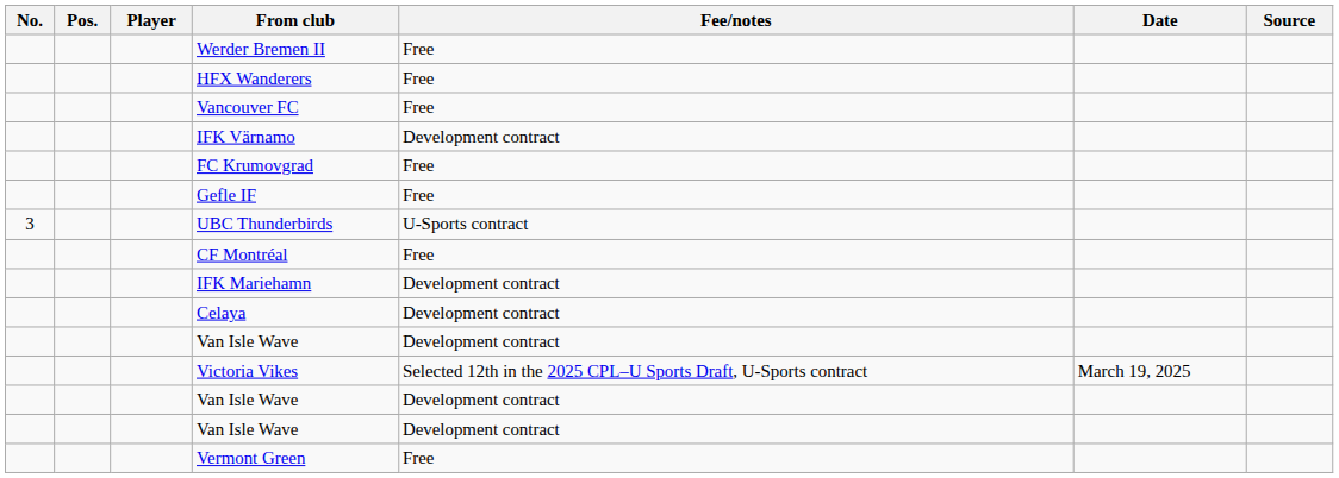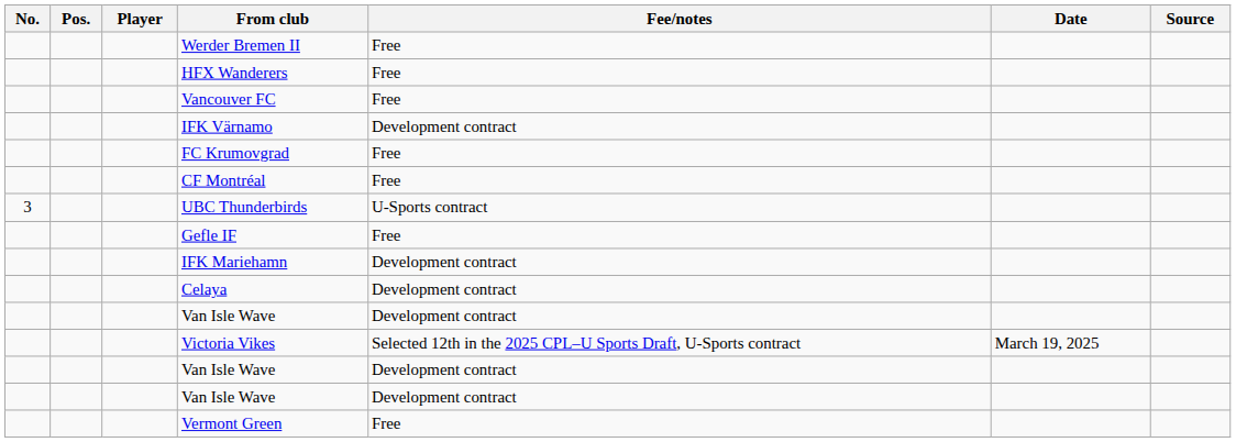 <table class="wikitable sortable" style="width:90%; font-size:95%;">
 <tr>
 <th>No.</th>
 <th>Pos.</th>
 <th>Player</th>
 <th>From club</th>
 <th>Fee/notes</th>
 <th>Date</th>
 <th>Source</th>
 </tr>
 <tr>
 <td style="text-align:center"></td>
 <td style="text-align:center"></td>
 <td></td>
 <td> <a href='#'>Werder Bremen II</a></td>
 <td>Free</td>
 <td></td>
 <td></td>
 </tr>
 <tr>
 <td style="text-align:center"></td>
 <td style="text-align:center"></td>
 <td></td>
 <td> <a href='#'>HFX Wanderers</a></td>
 <td>Free</td>
 <td></td>
 <td></td>
 </tr>
 <tr>
 <td style="text-align:center"></td>
 <td style="text-align:center"></td>
 <td></td>
 <td> <a href='#'>Vancouver FC</a></td>
 <td>Free</td>
 <td></td>
 <td></td>
 </tr>
 <tr>
 <td style="text-align:center"></td>
 <td style="text-align:center"></td>
 <td></td>
 <td> <a href='#'>IFK Värnamo</a></td>
 <td>Development contract</td>
 <td></td>
 <td></td>
 </tr>
 <tr>
 <td style="text-align:center"></td>
 <td style="text-align:center"></td>
 <td></td>
 <td> <a href='#'>FC Krumovgrad</a></td>
 <td>Free</td>
 <td></td>
 <td></td>
 </tr>
 <tr>
-<td style="text-align:center"></td>
-<td style="text-align:center"></td>
+<td align=center></td>
+<td align=center></td>
 <td></td>
-<td> <a href='#'>Gefle IF</a></td>
+<td> <a href='#'>CF Montréal</a></td>
 <td>Free</td>
 <td></td>
 <td></td>
 </tr>
 <tr>
 <td align=center>3</td>
 <td align=center></td>
 <td></td>
 <td> <a href='#'>UBC Thunderbirds</a></td>
 <td>U-Sports contract</td>
 <td></td>
 <td></td>
 </tr>
 <tr>
-<td align=center></td>
-<td align=center></td>
+<td style="text-align:center"></td>
+<td style="text-align:center"></td>
 <td></td>
-<td> <a href='#'>CF Montréal</a></td>
+<td> <a href='#'>Gefle IF</a></td>
 <td>Free</td>
 <td></td>
 <td></td>
 </tr>
 <tr>
 <td align=center></td>
 <td align=center></td>
 <td></td>
 <td> <a href='#'>IFK Mariehamn</a></td>
 <td>Development contract</td>
 <td></td>
 <td></td>
 </tr>
 <tr>
 <td align=center></td>
 <td align=center></td>
 <td></td>
 <td> <a href='#'>Celaya</a></td>
 <td>Development contract</td>
 <td></td>
 <td></td>
 </tr>
 <tr>
 <td align=center></td>
 <td align=center></td>
 <td></td>
 <td> Van Isle Wave</td>
 <td>Development contract</td>
 <td></td>
 <td></td>
 </tr>
 <tr>
 <td align=center></td>
 <td align=center></td>
 <td></td>
 <td> <a href='#'>Victoria Vikes</a></td>
 <td>Selected 12th in the <a href='#'>2025 CPL–U Sports Draft</a>, U-Sports contract</td>
 <td>March 19, 2025</td>
 <td></td>
 </tr>
 <tr>
 <td align=center></td>
 <td align=center></td>
 <td></td>
 <td> Van Isle Wave</td>
 <td>Development contract</td>
 <td></td>
 <td></td>
 </tr>
 <tr>
 <td align=center></td>
 <td align=center></td>
 <td></td>
 <td> Van Isle Wave</td>
 <td>Development contract</td>
 <td></td>
 <td></td>
 </tr>
 <tr>
 <td align=center></td>
 <td align=center></td>
 <td></td>
 <td> <a href='#'>Vermont Green</a></td>
 <td>Free</td>
 <td></td>
 <td></td>
 </tr>
 </table>
